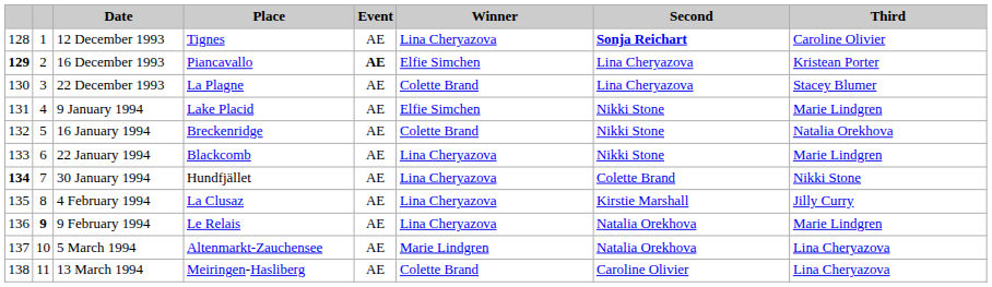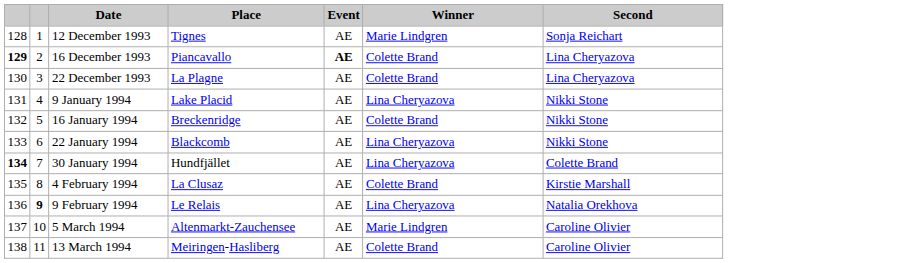 <table class="wikitable plainrowheaders" style="background:#fff; font-size:86%; line-height:16px; border:grey solid 1px; border-collapse:collapse;">
 <tr style="background:#ccc; text-align:center;">
 <th scope="col" style="background:#ccc; width=20 px;"></th>
 <th scope="col" style="background:#ccc; width=30 px;"></th>
 <th scope="col" style="background:#ccc; width:120px;">Date</th>
 <th scope="col" style="background:#ccc; width:160px;">Place</th>
 <th scope="col" style="background:#ccc; width:15px;">Event</th>
 <th scope="col" style="background:#ccc; width:185px;">Winner</th>
 <th scope="col" style="background:#ccc; width:185px;">Second</th>
-<th scope="col" style="background:#ccc; width:185px;">Third</th>
 </tr>
 <tr>
 <td align=center>128</td>
 <td align=center>1</td>
 <td>12 December 1993</td>
 <td> <a href='#'>Tignes</a></td>
 <td align=center>AE</td>
-<td> <a href='#'>Lina Cheryazova</a></td>
-<td><strong> <a href='#'>Sonja Reichart</a></strong></td>
-<td> <a href='#'>Caroline Olivier</a></td>
+<td> <a href='#'>Marie Lindgren</a></td>
+<td> <a href='#'>Sonja Reichart</a></td>
 </tr>
 <tr>
 <td align=center><strong>129</strong></td>
 <td align=center>2</td>
 <td>16 December 1993</td>
 <td> <a href='#'>Piancavallo</a></td>
 <td align=center><strong>AE</strong></td>
-<td> <a href='#'>Elfie Simchen</a></td>
+<td> <a href='#'>Colette Brand</a></td>
 <td> <a href='#'>Lina Cheryazova</a></td>
-<td> <a href='#'>Kristean Porter</a></td>
 </tr>
 <tr>
 <td align=center>130</td>
 <td align=center>3</td>
 <td>22 December 1993</td>
 <td> <a href='#'>La Plagne</a></td>
 <td align=center>AE</td>
 <td> <a href='#'>Colette Brand</a></td>
 <td> <a href='#'>Lina Cheryazova</a></td>
-<td> <a href='#'>Stacey Blumer</a></td>
 </tr>
 <tr>
 <td align=center>131</td>
 <td align=center>4</td>
 <td>9 January 1994</td>
 <td> <a href='#'>Lake Placid</a></td>
 <td align=center>AE</td>
-<td> <a href='#'>Elfie Simchen</a></td>
+<td> <a href='#'>Lina Cheryazova</a></td>
 <td> <a href='#'>Nikki Stone</a></td>
-<td> <a href='#'>Marie Lindgren</a></td>
 </tr>
 <tr>
 <td align=center>132</td>
 <td align=center>5</td>
 <td>16 January 1994</td>
 <td> <a href='#'>Breckenridge</a></td>
 <td align=center>AE</td>
 <td> <a href='#'>Colette Brand</a></td>
 <td> <a href='#'>Nikki Stone</a></td>
-<td> <a href='#'>Natalia Orekhova</a></td>
 </tr>
 <tr>
 <td align=center>133</td>
 <td align=center>6</td>
 <td>22 January 1994</td>
 <td> <a href='#'>Blackcomb</a></td>
 <td align=center>AE</td>
 <td> <a href='#'>Lina Cheryazova</a></td>
 <td> <a href='#'>Nikki Stone</a></td>
-<td> <a href='#'>Marie Lindgren</a></td>
 </tr>
 <tr>
 <td align=center><strong>134</strong></td>
 <td align=center>7</td>
 <td>30 January 1994</td>
 <td> Hundfjället</td>
 <td align=center>AE</td>
 <td> <a href='#'>Lina Cheryazova</a></td>
 <td> <a href='#'>Colette Brand</a></td>
-<td> <a href='#'>Nikki Stone</a></td>
 </tr>
 <tr>
 <td align=center>135</td>
 <td align=center>8</td>
 <td>4 February 1994</td>
 <td> <a href='#'>La Clusaz</a></td>
 <td align=center>AE</td>
-<td> <a href='#'>Lina Cheryazova</a></td>
+<td> <a href='#'>Colette Brand</a></td>
 <td> <a href='#'>Kirstie Marshall</a></td>
-<td> <a href='#'>Jilly Curry</a></td>
 </tr>
 <tr>
 <td align=center>136</td>
 <td align=center><strong>9</strong></td>
 <td>9 February 1994</td>
 <td> <a href='#'>Le Relais</a></td>
 <td align=center>AE</td>
 <td> <a href='#'>Lina Cheryazova</a></td>
 <td> <a href='#'>Natalia Orekhova</a></td>
-<td> <a href='#'>Marie Lindgren</a></td>
 </tr>
 <tr>
 <td align=center>137</td>
 <td align=center>10</td>
 <td>5 March 1994</td>
 <td> <a href='#'>Altenmarkt-Zauchensee</a></td>
 <td align=center>AE</td>
 <td> <a href='#'>Marie Lindgren</a></td>
-<td> <a href='#'>Natalia Orekhova</a></td>
-<td> <a href='#'>Lina Cheryazova</a></td>
+<td> <a href='#'>Caroline Olivier</a></td>
 </tr>
 <tr>
 <td align=center>138</td>
 <td align=center>11</td>
 <td>13 March 1994</td>
 <td> <a href='#'>Meiringen</a>-<a href='#'>Hasliberg</a></td>
 <td align=center>AE</td>
 <td> <a href='#'>Colette Brand</a></td>
 <td> <a href='#'>Caroline Olivier</a></td>
-<td> <a href='#'>Lina Cheryazova</a></td>
 </tr>
 </table>
